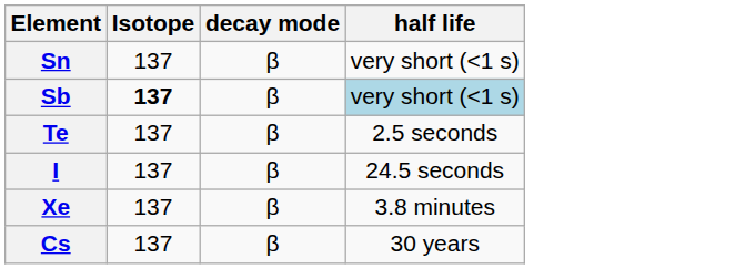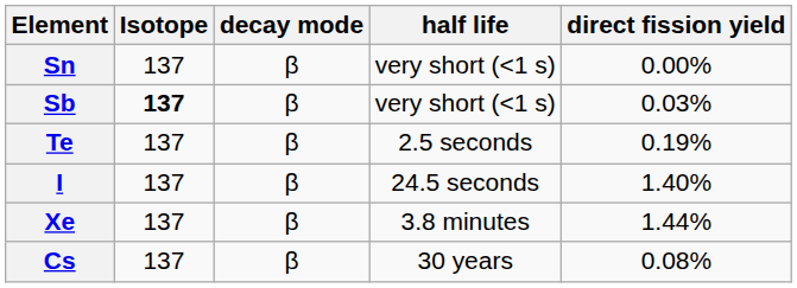 <table class="wikitable" style="text-align:center">
 <tr>
 <th>Element</th>
 <th>Isotope</th>
 <th>decay mode</th>
 <th>half life</th>
+<th>direct fission yield</th>
 </tr>
 <tr>
 <th><a href='#'>Sn</a></th>
 <td>137</td>
 <td>β</td>
 <td>very short (<1 s)</td>
+<td>0.00%</td>
 </tr>
 <tr>
 <th><a href='#'>Sb</a></th>
 <td><strong>137</strong></td>
 <td>β</td>
-<td style="background: lightblue;">very short (<1 s)</td>
+<td>very short (<1 s)</td>
+<td>0.03%</td>
 </tr>
 <tr>
 <th><a href='#'>Te</a></th>
 <td>137</td>
 <td>β</td>
 <td>2.5 seconds</td>
+<td>0.19%</td>
 </tr>
 <tr>
 <th><a href='#'>I</a></th>
 <td>137</td>
 <td>β</td>
 <td>24.5 seconds</td>
+<td>1.40%</td>
 </tr>
 <tr>
 <th><a href='#'>Xe</a></th>
 <td>137</td>
 <td>β</td>
 <td>3.8 minutes</td>
+<td>1.44%</td>
 </tr>
 <tr>
 <th><a href='#'>Cs</a></th>
 <td>137</td>
 <td>β</td>
 <td>30 years</td>
+<td>0.08%</td>
 </tr>
 </table>
